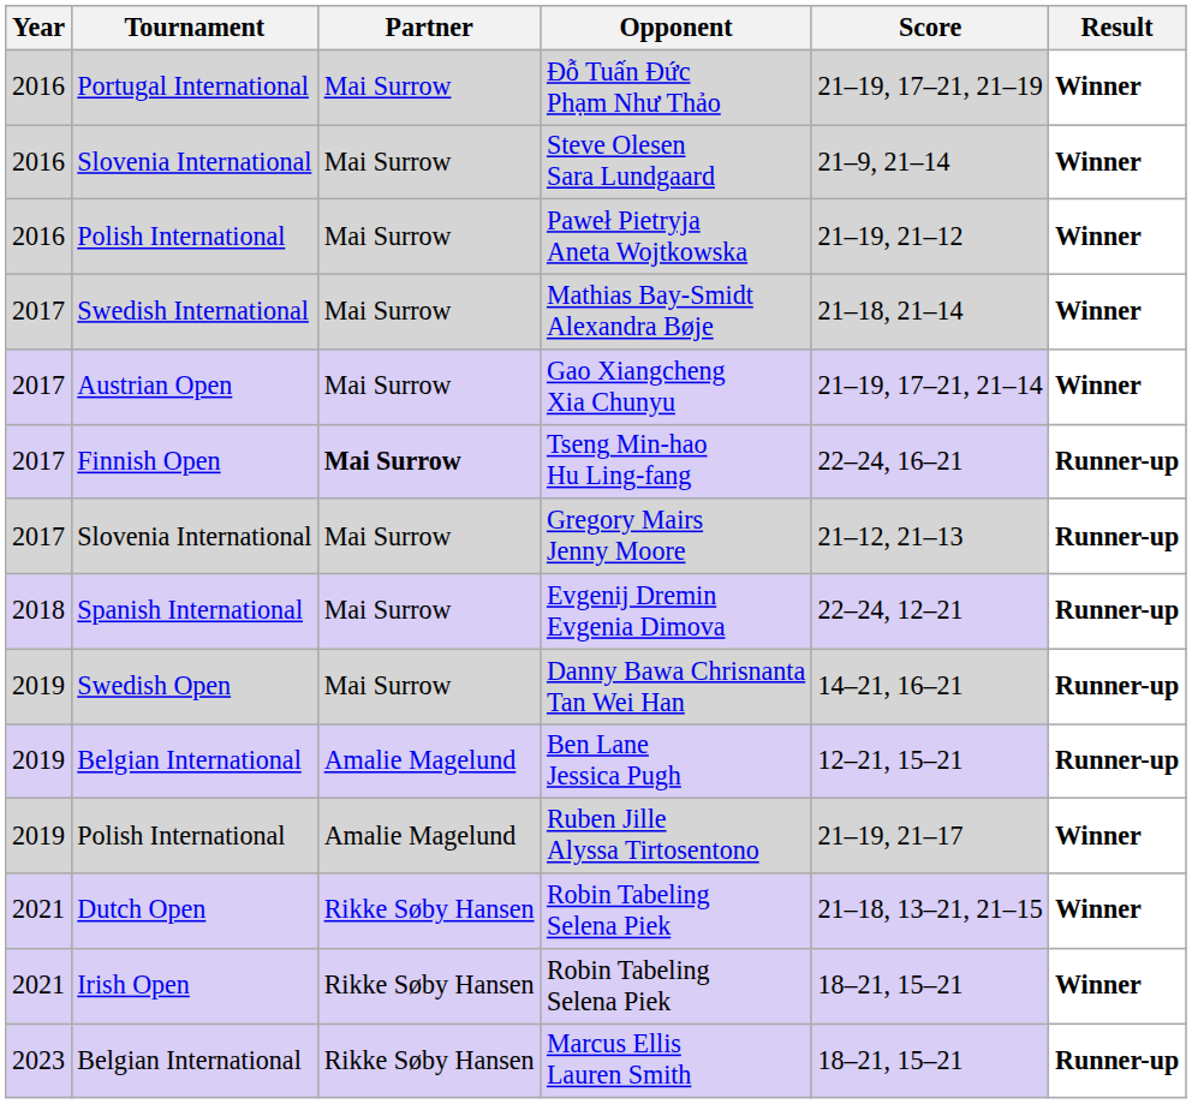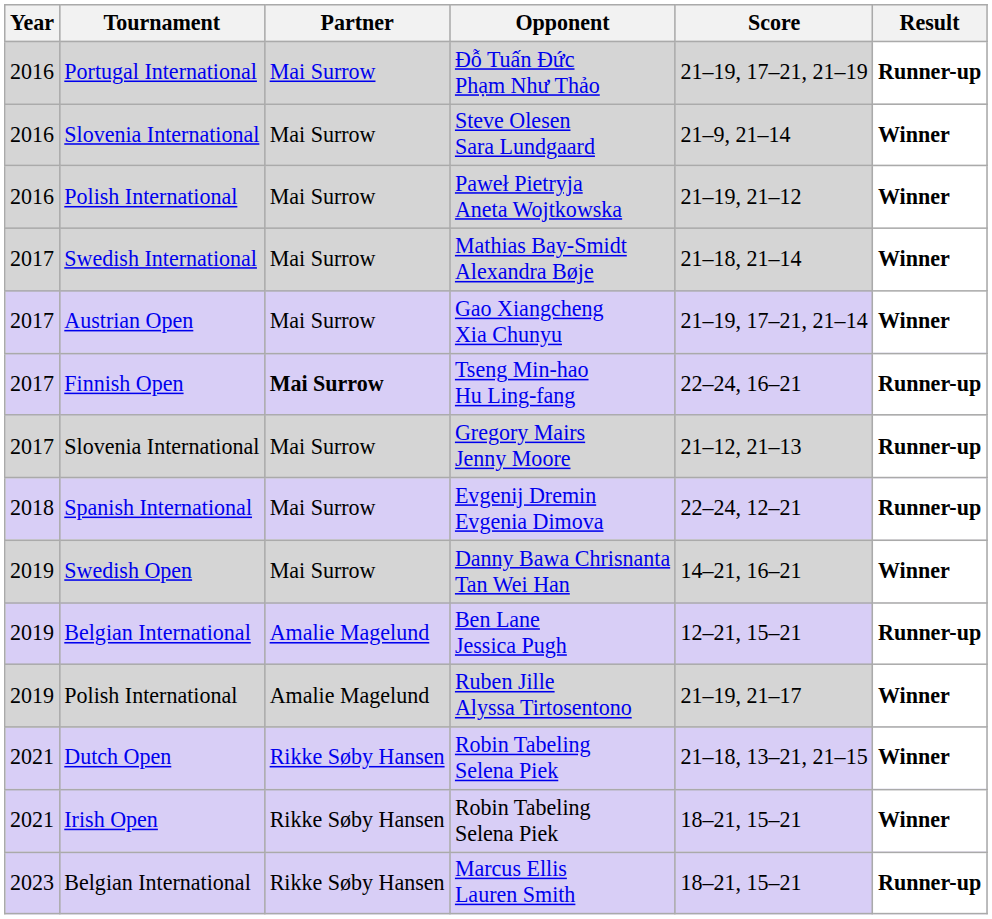 <table class="sortable wikitable" style="font-size: 90%;">
 <tr>
 <th>Year</th>
 <th>Tournament</th>
 <th>Partner</th>
 <th>Opponent</th>
 <th>Score</th>
 <th>Result</th>
 </tr>
 <tr style="background:#D5D5D5">
 <td align="center">2016</td>
 <td align="left"><a href='#'>Portugal International</a></td>
 <td align="left"> <a href='#'>Mai Surrow</a></td>
 <td align="left"> <a href='#'>Đỗ Tuấn Đức</a><br> <a href='#'>Phạm Như Thảo</a></td>
 <td align="left">21–19, 17–21, 21–19</td>
-<td style="text-align:left; background:white"> <strong>Winner</strong></td>
+<td style="text-align:left; background:white"> <strong>Runner-up</strong></td>
 </tr>
 <tr style="background:#D5D5D5">
 <td align="center">2016</td>
 <td align="left"><a href='#'>Slovenia International</a></td>
 <td align="left"> Mai Surrow</td>
 <td align="left"> <a href='#'>Steve Olesen</a><br> <a href='#'>Sara Lundgaard</a></td>
 <td align="left">21–9, 21–14</td>
 <td style="text-align:left; background:white"> <strong>Winner</strong></td>
 </tr>
 <tr style="background:#D5D5D5">
 <td align="center">2016</td>
 <td align="left"><a href='#'>Polish International</a></td>
 <td align="left"> Mai Surrow</td>
 <td align="left"> <a href='#'>Paweł Pietryja</a><br> <a href='#'>Aneta Wojtkowska</a></td>
 <td align="left">21–19, 21–12</td>
 <td style="text-align:left; background:white"> <strong>Winner</strong></td>
 </tr>
 <tr style="background:#D5D5D5">
 <td align="center">2017</td>
 <td align="left"><a href='#'>Swedish International</a></td>
 <td align="left"> Mai Surrow</td>
 <td align="left"> <a href='#'>Mathias Bay-Smidt</a><br> <a href='#'>Alexandra Bøje</a></td>
 <td align="left">21–18, 21–14</td>
 <td style="text-align:left; background:white"> <strong>Winner</strong></td>
 </tr>
 <tr style="background:#D8CEF6">
 <td align="center">2017</td>
 <td align="left"><a href='#'>Austrian Open</a></td>
 <td align="left"> Mai Surrow</td>
 <td align="left"> <a href='#'>Gao Xiangcheng</a><br> <a href='#'>Xia Chunyu</a></td>
 <td align="left">21–19, 17–21, 21–14</td>
 <td style="text-align:left; background:white"> <strong>Winner</strong></td>
 </tr>
 <tr style="background:#D8CEF6">
 <td align="center">2017</td>
 <td align="left"><a href='#'>Finnish Open</a></td>
 <td align="left"><strong> Mai Surrow</strong></td>
 <td align="left"> <a href='#'>Tseng Min-hao</a><br> <a href='#'>Hu Ling-fang</a></td>
 <td align="left">22–24, 16–21</td>
 <td style="text-align:left; background:white"> <strong>Runner-up</strong></td>
 </tr>
 <tr style="background:#D5D5D5">
 <td align="center">2017</td>
 <td align="left">Slovenia International</td>
 <td align="left"> Mai Surrow</td>
 <td align="left"> <a href='#'>Gregory Mairs</a><br> <a href='#'>Jenny Moore</a></td>
 <td align="left">21–12, 21–13</td>
 <td style="text-align:left; background:white"> <strong>Runner-up</strong></td>
 </tr>
 <tr style="background:#D8CEF6">
 <td align="center">2018</td>
 <td align="left"><a href='#'>Spanish International</a></td>
 <td align="left"> Mai Surrow</td>
 <td align="left"> <a href='#'>Evgenij Dremin</a><br> <a href='#'>Evgenia Dimova</a></td>
 <td align="left">22–24, 12–21</td>
 <td style="text-align:left; background:white"> <strong>Runner-up</strong></td>
 </tr>
 <tr style="background:#D5D5D5">
 <td align="center">2019</td>
 <td align="left"><a href='#'>Swedish Open</a></td>
 <td align="left"> Mai Surrow</td>
 <td align="left"> <a href='#'>Danny Bawa Chrisnanta</a><br> <a href='#'>Tan Wei Han</a></td>
 <td align="left">14–21, 16–21</td>
-<td style="text-align:left; background:white"> <strong>Runner-up</strong></td>
+<td style="text-align:left; background:white"> <strong>Winner</strong></td>
 </tr>
 <tr style="background:#D8CEF6">
 <td align="center">2019</td>
 <td align="left"><a href='#'>Belgian International</a></td>
 <td align="left"> <a href='#'>Amalie Magelund</a></td>
 <td align="left"> <a href='#'>Ben Lane</a><br> <a href='#'>Jessica Pugh</a></td>
 <td align="left">12–21, 15–21</td>
 <td style="text-align:left; background:white"> <strong>Runner-up</strong></td>
 </tr>
 <tr style="background:#D5D5D5">
 <td align="center">2019</td>
 <td align="left">Polish International</td>
 <td align="left"> Amalie Magelund</td>
 <td align="left"> <a href='#'>Ruben Jille</a><br> <a href='#'>Alyssa Tirtosentono</a></td>
 <td align="left">21–19, 21–17</td>
 <td style="text-align:left; background:white"> <strong>Winner</strong></td>
 </tr>
 <tr style="background:#D8CEF6">
 <td align="center">2021</td>
 <td align="left"><a href='#'>Dutch Open</a></td>
 <td align="left"> <a href='#'>Rikke Søby Hansen</a></td>
 <td align="left"> <a href='#'>Robin Tabeling</a><br> <a href='#'>Selena Piek</a></td>
 <td align="left">21–18, 13–21, 21–15</td>
 <td style="text-align:left; background:white"> <strong>Winner</strong></td>
 </tr>
 <tr style="background:#D8CEF6">
 <td align="center">2021</td>
 <td align="left"><a href='#'>Irish Open</a></td>
 <td align="left"> Rikke Søby Hansen</td>
 <td align="left"> Robin Tabeling<br> Selena Piek</td>
 <td align="left">18–21, 15–21</td>
 <td style="text-align:left; background:white"> <strong>Winner</strong></td>
 </tr>
 <tr style="background:#D8CEF6">
 <td align="center">2023</td>
 <td align="left">Belgian International</td>
 <td align="left"> Rikke Søby Hansen</td>
 <td align="left"> <a href='#'>Marcus Ellis</a><br> <a href='#'>Lauren Smith</a></td>
 <td align="left">18–21, 15–21</td>
 <td style="text-align:left; background:white"> <strong>Runner-up</strong></td>
 </tr>
 </table>
